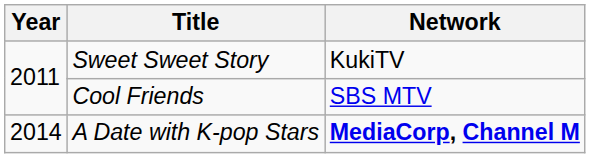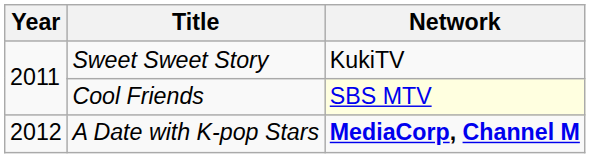 <table class="wikitable">
 <tr>
 <th align="left">Year</th>
 <th align="left">Title</th>
 <th align="left">Network</th>
 </tr>
 <tr>
 <td rowspan="2">2011</td>
 <td><em>Sweet Sweet Story</em></td>
 <td>KukiTV</td>
 </tr>
 <tr>
 <td><em>Cool Friends</em></td>
-<td><a href='#'>SBS MTV</a></td>
+<td style="background: lightyellow;"><a href='#'>SBS MTV</a></td>
 </tr>
 <tr>
-<td>2014</td>
+<td>2012</td>
 <td><em>A Date with K-pop Stars</em></td>
 <td><strong><a href='#'>MediaCorp</a>, <a href='#'>Channel M</a></strong></td>
 </tr>
 </table>
